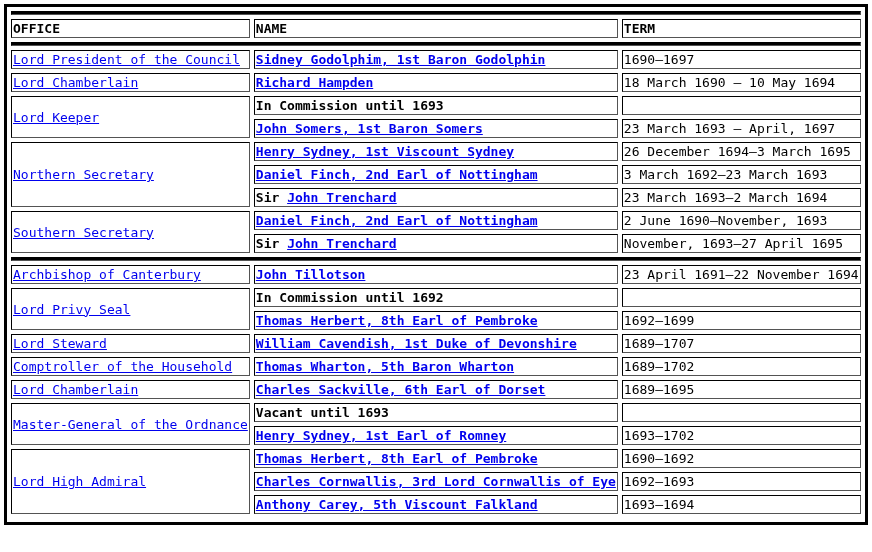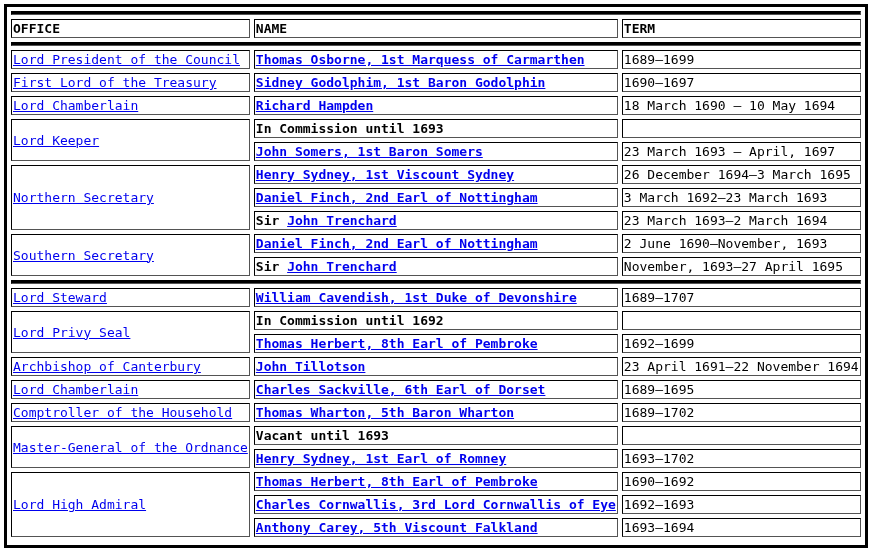 <table cellpadding="1" cellspacing="4" style="margin:3px; border:3px solid #000000;" align="center" border=1 style="border-collapse: collapse;">
 <tr>
 <th bgcolor="#000000" colspan="3"></th>
 </tr>
 <tr>
 <td align="left"><strong>OFFICE</strong></td>
 <td align="left"><strong>NAME</strong></td>
 <td align="left"><strong>TERM</strong></td>
 </tr>
 <tr>
 <th bgcolor="#000000" colspan="3"></th>
 </tr>
 <tr>
 <td align="left"><a href='#'>Lord President of the Council</a></td>
+<td align="left"><strong><a href='#'>Thomas Osborne, 1st Marquess of Carmarthen</a></strong></td>
+<td align="left">1689–1699</td>
+</tr>
+<tr>
+<td align="left"><a href='#'>First Lord of the Treasury</a></td>
 <td align="left"><strong><a href='#'>Sidney Godolphim, 1st Baron Godolphin</a></strong></td>
 <td align="left">1690–1697</td>
 </tr>
 <tr>
 <td align="left"><a href='#'>Lord Chamberlain</a></td>
 <td align="left"><strong><a href='#'>Richard Hampden</a></strong></td>
 <td align="left">18 March 1690 – 10 May 1694</td>
 </tr>
 <tr>
 <td align="left" rowspan="2"><a href='#'>Lord Keeper</a></td>
 <td align="left"><strong>In Commission until 1693</strong></td>
 <td></td>
 </tr>
 <tr>
 <td align="left"><strong><a href='#'>John Somers, 1st Baron Somers</a></strong></td>
 <td align="left">23 March 1693 – April, 1697</td>
 </tr>
 <tr>
 <td align="left" rowspan="3"><a href='#'>Northern Secretary</a></td>
 <td align="left"><strong><a href='#'>Henry Sydney, 1st Viscount Sydney</a></strong></td>
 <td align="left">26 December 1694–3 March 1695</td>
 </tr>
 <tr>
 <td align="left"><strong><a href='#'>Daniel Finch, 2nd Earl of Nottingham</a></strong></td>
 <td align="left">3 March 1692–23 March 1693</td>
 </tr>
 <tr>
 <td align="left"><strong>Sir <a href='#'>John Trenchard</a></strong></td>
 <td align="left">23 March 1693–2 March 1694</td>
 </tr>
 <tr>
 <td align="left" rowspan="2"><a href='#'>Southern Secretary</a></td>
 <td align="left"><strong><a href='#'>Daniel Finch, 2nd Earl of Nottingham</a></strong></td>
 <td align="left">2 June 1690–November, 1693</td>
 </tr>
 <tr>
 <td align="left"><strong>Sir <a href='#'>John Trenchard</a></strong></td>
 <td align="left">November, 1693–27 April 1695</td>
 </tr>
 <tr>
 <th bgcolor="#000000" colspan="3"></th>
 </tr>
 <tr>
-<td align="left"><a href='#'>Archbishop of Canterbury</a></td>
-<td align="left"><strong><a href='#'>John Tillotson</a></strong></td>
-<td align="left">23 April 1691–22 November 1694</td>
+<td align="left"><a href='#'>Lord Steward</a></td>
+<td align="left"><strong><a href='#'>William Cavendish, 1st Duke of Devonshire</a></strong></td>
+<td align="left">1689–1707</td>
 </tr>
 <tr>
 <td align="left" rowspan="2"><a href='#'>Lord Privy Seal</a></td>
 <td><strong>In Commission until 1692</strong></td>
 <td></td>
 </tr>
 <tr>
 <td align="left"><strong><a href='#'>Thomas Herbert, 8th Earl of Pembroke</a></strong></td>
 <td align="left">1692–1699</td>
 </tr>
 <tr>
-<td align="left"><a href='#'>Lord Steward</a></td>
-<td align="left"><strong><a href='#'>William Cavendish, 1st Duke of Devonshire</a></strong></td>
-<td align="left">1689–1707</td>
+<td align="left"><a href='#'>Archbishop of Canterbury</a></td>
+<td align="left"><strong><a href='#'>John Tillotson</a></strong></td>
+<td align="left">23 April 1691–22 November 1694</td>
+</tr>
+<tr>
+<td align="left"><a href='#'>Lord Chamberlain</a></td>
+<td align="left"><strong><a href='#'>Charles Sackville, 6th Earl of Dorset</a></strong></td>
+<td align="left">1689–1695</td>
 </tr>
 <tr>
 <td align="left"><a href='#'>Comptroller of the Household</a></td>
 <td align="left"><strong><a href='#'>Thomas Wharton, 5th Baron Wharton</a></strong></td>
 <td align="left">1689–1702</td>
-</tr>
-<tr>
-<td align="left"><a href='#'>Lord Chamberlain</a></td>
-<td align="left"><strong><a href='#'>Charles Sackville, 6th Earl of Dorset</a></strong></td>
-<td align="left">1689–1695</td>
 </tr>
 <tr>
 <td align="left" rowspan="2"><a href='#'>Master-General of the Ordnance</a></td>
 <td align="left"><strong>Vacant until 1693</strong></td>
 <td></td>
 </tr>
 <tr>
 <td align="left"><strong><a href='#'>Henry Sydney, 1st Earl of Romney</a></strong></td>
 <td align="left">1693–1702</td>
 </tr>
 <tr>
 <td align="left" rowspan="3"><a href='#'>Lord High Admiral</a></td>
 <td align="left"><strong><a href='#'>Thomas Herbert, 8th Earl of Pembroke</a></strong></td>
 <td align="left">1690–1692</td>
 </tr>
 <tr>
 <td align="left"><strong><a href='#'>Charles Cornwallis, 3rd Lord Cornwallis of Eye</a></strong></td>
 <td align="left">1692–1693</td>
 </tr>
 <tr>
 <td align="left"><strong><a href='#'>Anthony Carey, 5th Viscount Falkland</a></strong></td>
 <td align="left">1693–1694</td>
 </tr>
 <tr>
 </tr>
 </table>
